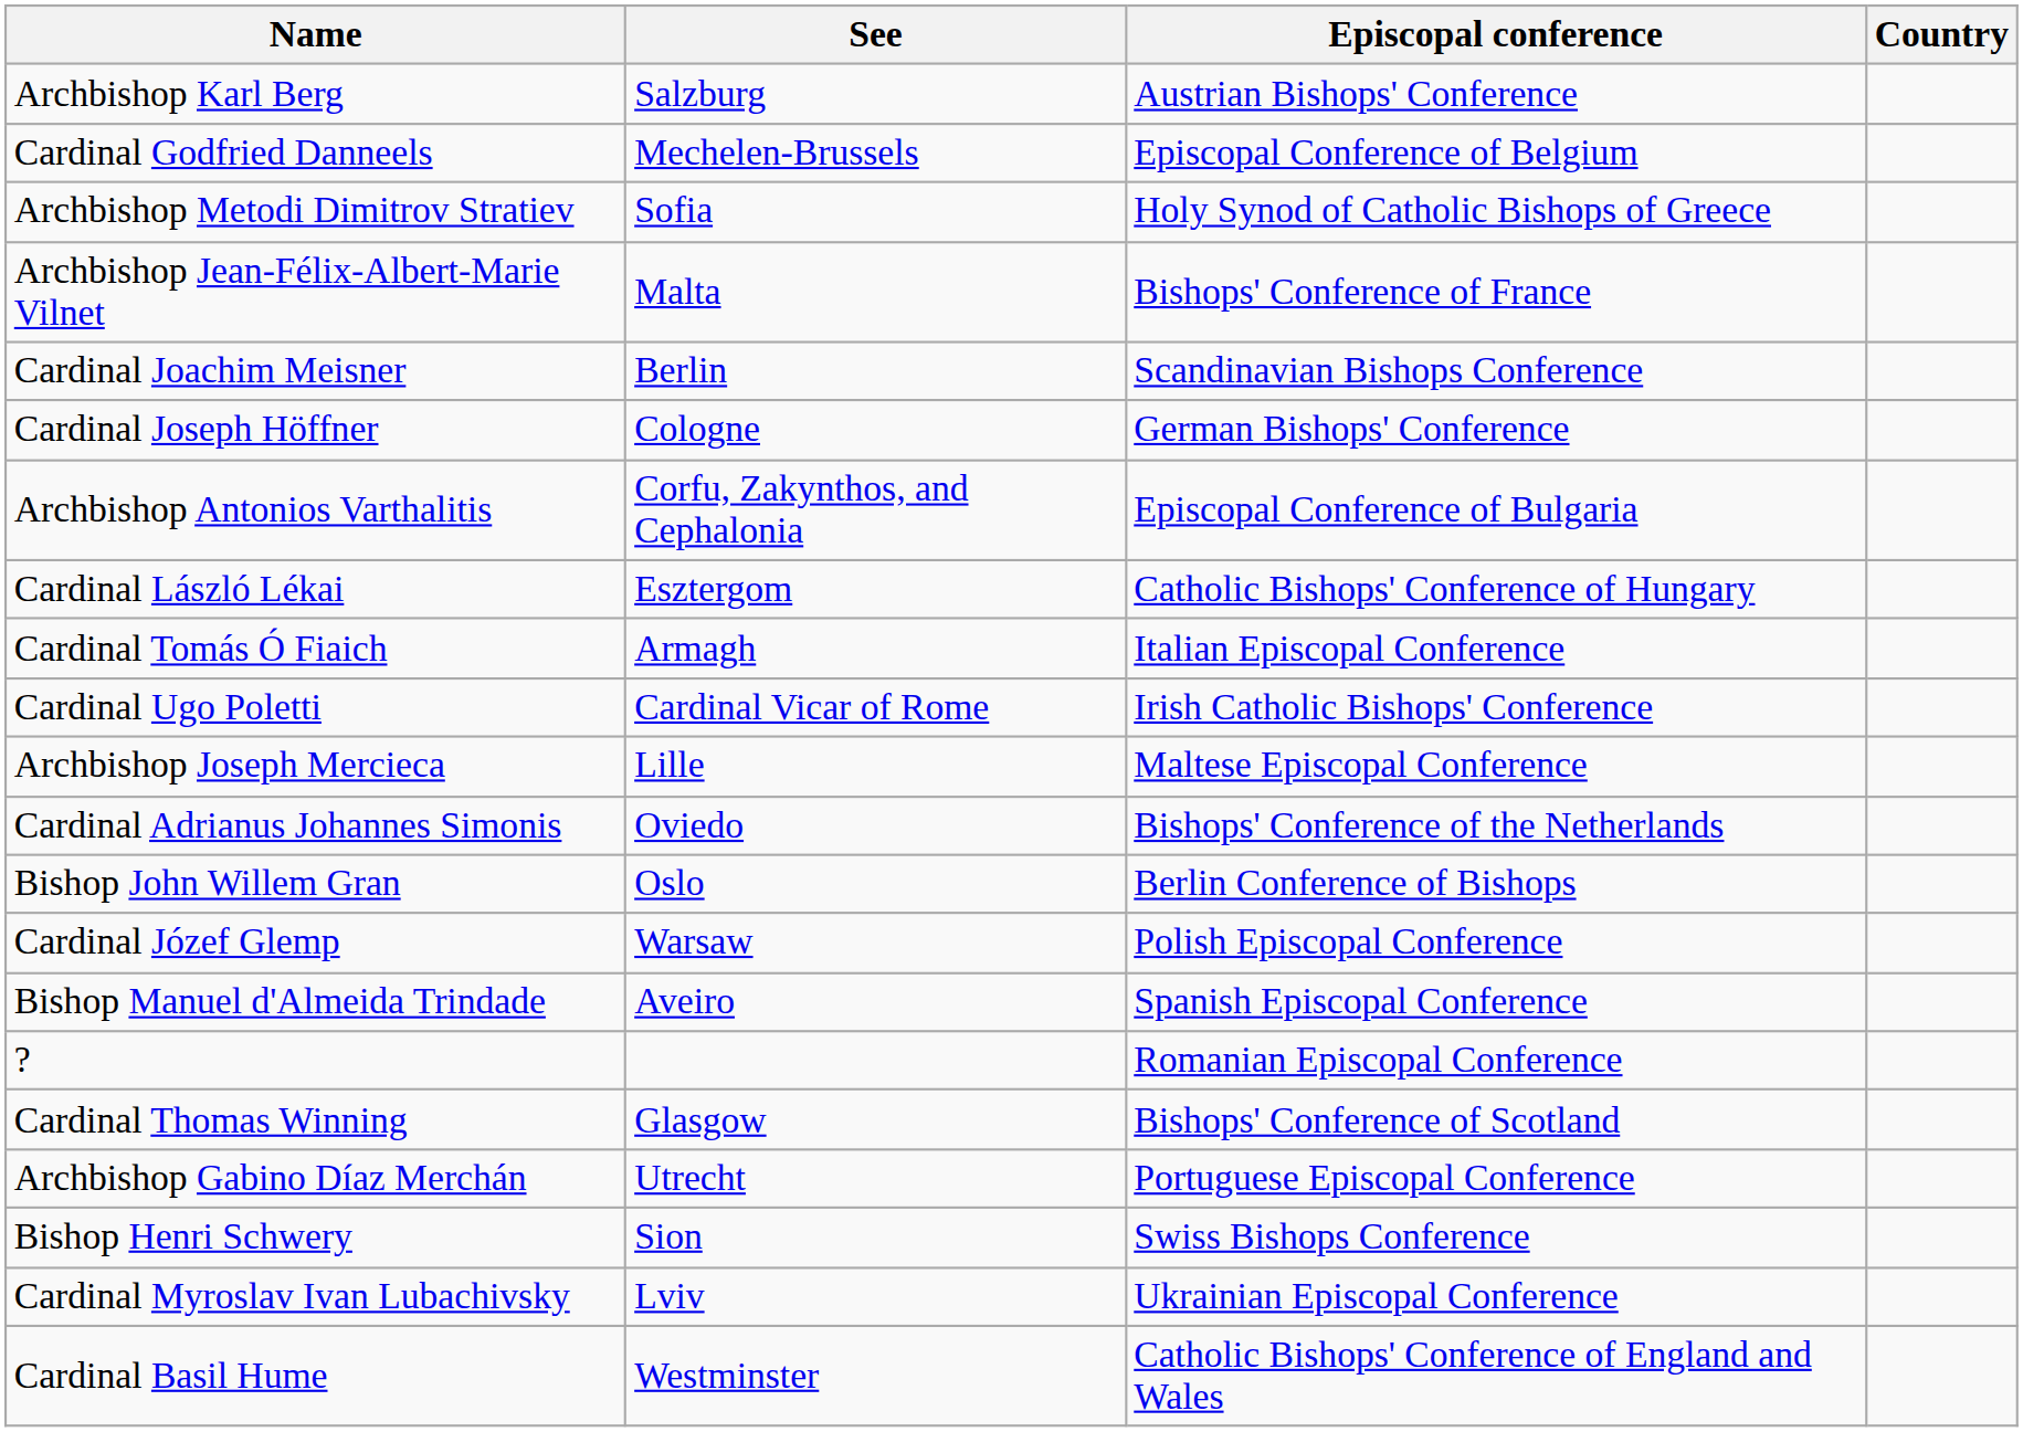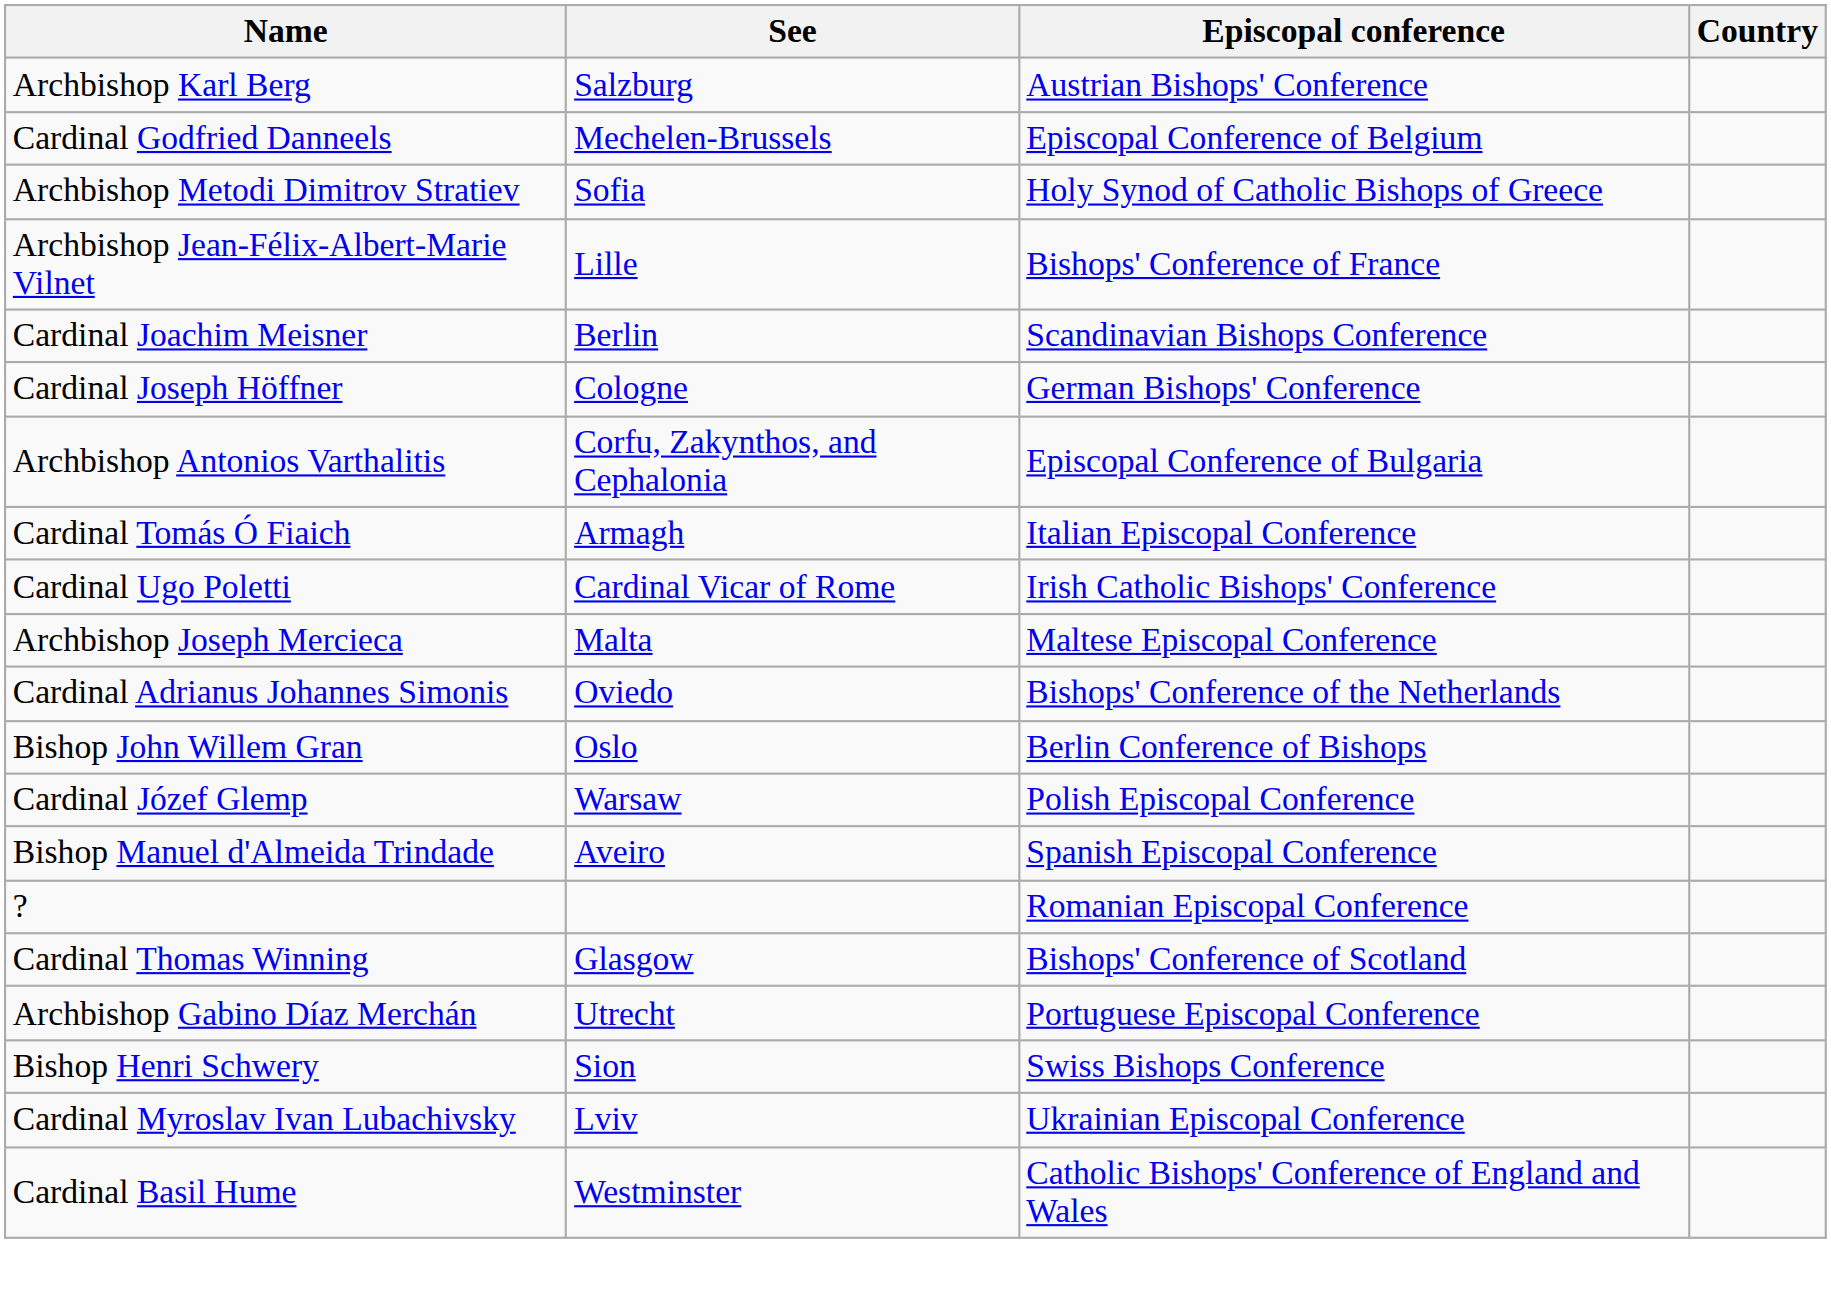 <table class="wikitable">
 <tr>
 <th>Name</th>
 <th>See</th>
 <th>Episcopal conference</th>
 <th>Country</th>
 </tr>
 <tr>
 <td>Archbishop <a href='#'>Karl Berg</a></td>
 <td><a href='#'>Salzburg</a></td>
 <td><a href='#'>Austrian Bishops' Conference</a></td>
 <td></td>
 </tr>
 <tr>
 <td>Cardinal <a href='#'>Godfried Danneels</a></td>
 <td><a href='#'>Mechelen-Brussels</a></td>
 <td><a href='#'>Episcopal Conference of Belgium</a></td>
 <td></td>
 </tr>
 <tr>
 <td>Archbishop <a href='#'>Metodi Dimitrov Stratiev</a></td>
 <td><a href='#'>Sofia</a></td>
 <td><a href='#'>Holy Synod of Catholic Bishops of Greece</a></td>
 <td></td>
 </tr>
 <tr>
 <td>Archbishop <a href='#'>Jean-Félix-Albert-Marie Vilnet</a></td>
-<td><a href='#'>Malta</a></td>
+<td><a href='#'>Lille</a></td>
 <td><a href='#'>Bishops' Conference of France</a></td>
 <td></td>
 </tr>
 <tr>
 <td>Cardinal <a href='#'>Joachim Meisner</a></td>
 <td><a href='#'>Berlin</a></td>
 <td><a href='#'>Scandinavian Bishops Conference</a></td>
 <td></td>
 </tr>
 <tr>
 <td>Cardinal <a href='#'>Joseph Höffner</a></td>
 <td><a href='#'>Cologne</a></td>
 <td><a href='#'>German Bishops' Conference</a></td>
 <td></td>
 </tr>
 <tr>
 <td>Archbishop <a href='#'>Antonios Varthalitis</a></td>
 <td><a href='#'>Corfu, Zakynthos, and Cephalonia</a></td>
 <td><a href='#'>Episcopal Conference of Bulgaria</a></td>
 <td></td>
 </tr>
 <tr>
-<td>Cardinal <a href='#'>László Lékai</a></td>
-<td><a href='#'>Esztergom</a></td>
-<td><a href='#'>Catholic Bishops' Conference of Hungary</a></td>
-<td></td>
-</tr>
-<tr>
 <td>Cardinal <a href='#'>Tomás Ó Fiaich</a></td>
 <td><a href='#'>Armagh</a></td>
 <td><a href='#'>Italian Episcopal Conference</a></td>
 <td></td>
 </tr>
 <tr>
 <td>Cardinal <a href='#'>Ugo Poletti</a></td>
 <td><a href='#'>Cardinal Vicar of Rome</a></td>
 <td><a href='#'>Irish Catholic Bishops' Conference</a></td>
 <td></td>
 </tr>
 <tr>
 <td>Archbishop <a href='#'>Joseph Mercieca</a></td>
-<td><a href='#'>Lille</a></td>
+<td><a href='#'>Malta</a></td>
 <td><a href='#'>Maltese Episcopal Conference</a></td>
 <td></td>
 </tr>
 <tr>
 <td>Cardinal <a href='#'>Adrianus Johannes Simonis</a></td>
 <td><a href='#'>Oviedo</a></td>
 <td><a href='#'>Bishops' Conference of the Netherlands</a></td>
 <td></td>
 </tr>
 <tr>
 <td>Bishop <a href='#'>John Willem Gran</a></td>
 <td><a href='#'>Oslo</a></td>
 <td><a href='#'>Berlin Conference of Bishops</a></td>
 <td></td>
 </tr>
 <tr>
 <td>Cardinal <a href='#'>Józef Glemp</a></td>
 <td><a href='#'>Warsaw</a></td>
 <td><a href='#'>Polish Episcopal Conference</a></td>
 <td></td>
 </tr>
 <tr>
 <td>Bishop <a href='#'>Manuel d'Almeida Trindade</a></td>
 <td><a href='#'>Aveiro</a></td>
 <td><a href='#'>Spanish Episcopal Conference</a></td>
 <td></td>
 </tr>
 <tr>
 <td>?</td>
 <td></td>
 <td><a href='#'>Romanian Episcopal Conference</a></td>
 <td></td>
 </tr>
 <tr>
 <td>Cardinal <a href='#'>Thomas Winning</a></td>
 <td><a href='#'>Glasgow</a></td>
 <td><a href='#'>Bishops' Conference of Scotland</a></td>
 <td></td>
 </tr>
 <tr>
 <td>Archbishop <a href='#'>Gabino Díaz Merchán</a></td>
 <td><a href='#'>Utrecht</a></td>
 <td><a href='#'>Portuguese Episcopal Conference</a></td>
 <td></td>
 </tr>
 <tr>
 <td>Bishop <a href='#'>Henri Schwery</a></td>
 <td><a href='#'>Sion</a></td>
 <td><a href='#'>Swiss Bishops Conference</a></td>
 <td></td>
 </tr>
 <tr>
 <td>Cardinal <a href='#'>Myroslav Ivan Lubachivsky</a></td>
 <td><a href='#'>Lviv</a></td>
 <td><a href='#'>Ukrainian Episcopal Conference</a></td>
 <td></td>
 </tr>
 <tr>
 <td>Cardinal <a href='#'>Basil Hume</a></td>
 <td><a href='#'>Westminster</a></td>
 <td><a href='#'>Catholic Bishops' Conference of England and Wales</a></td>
 <td></td>
 </tr>
 </table>
